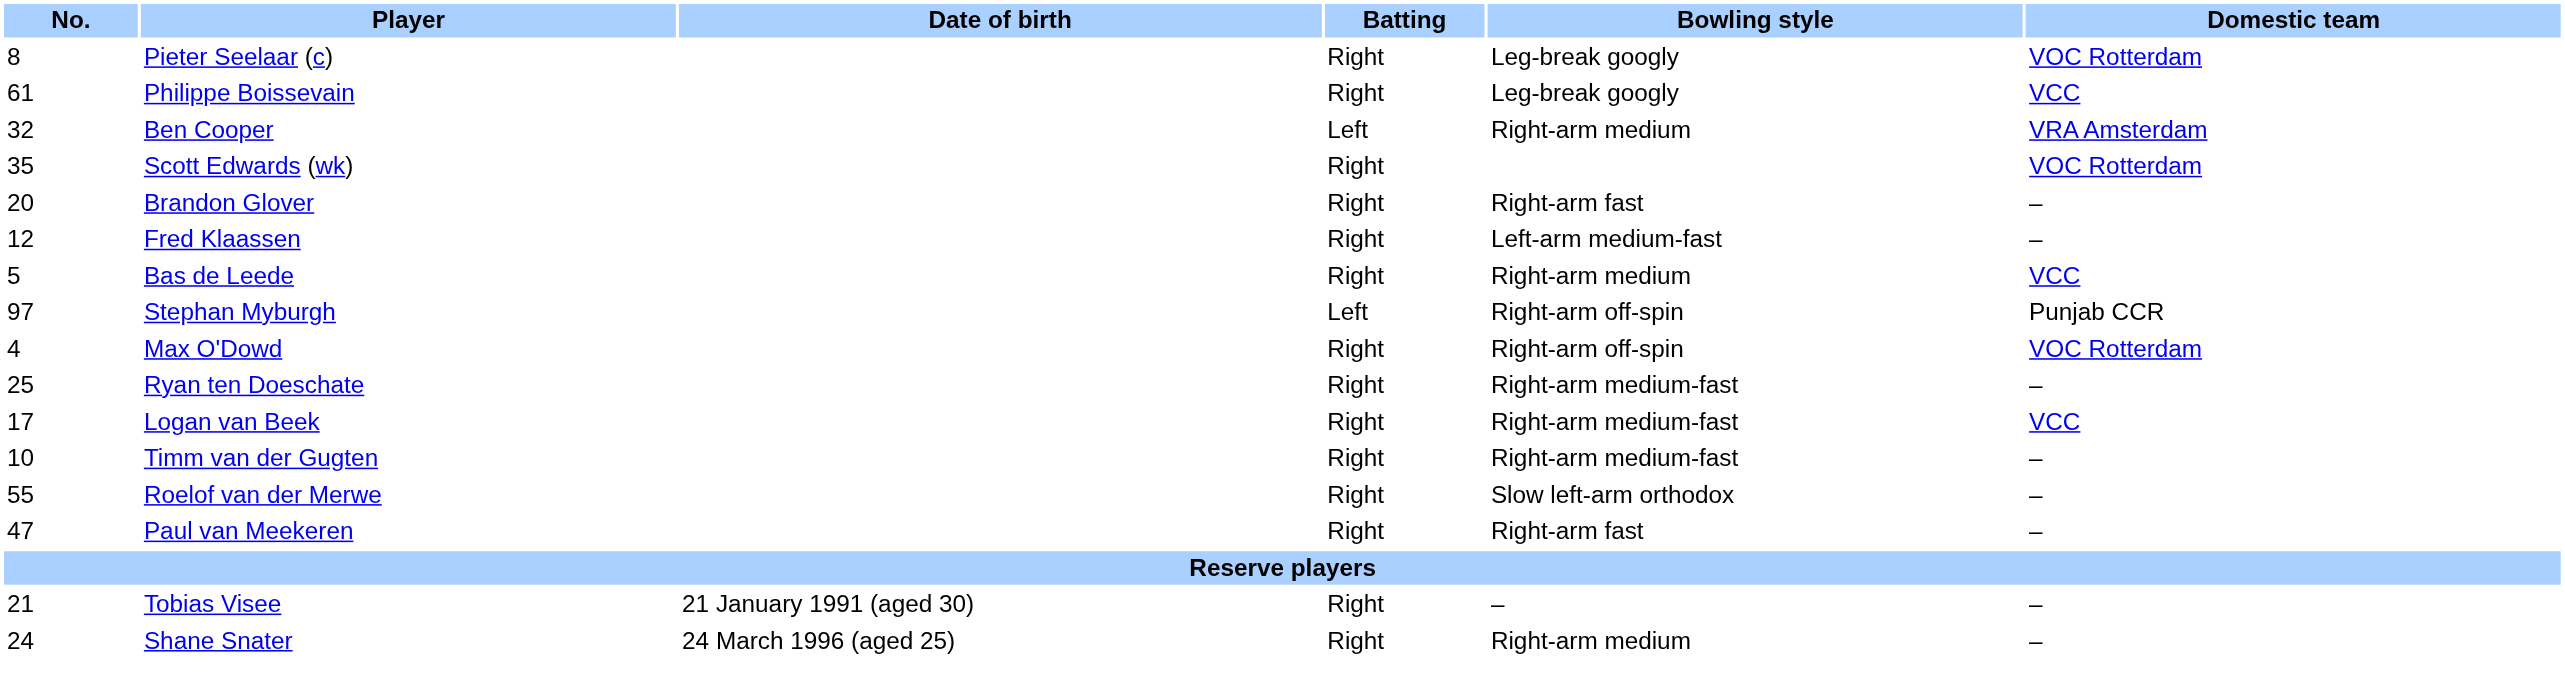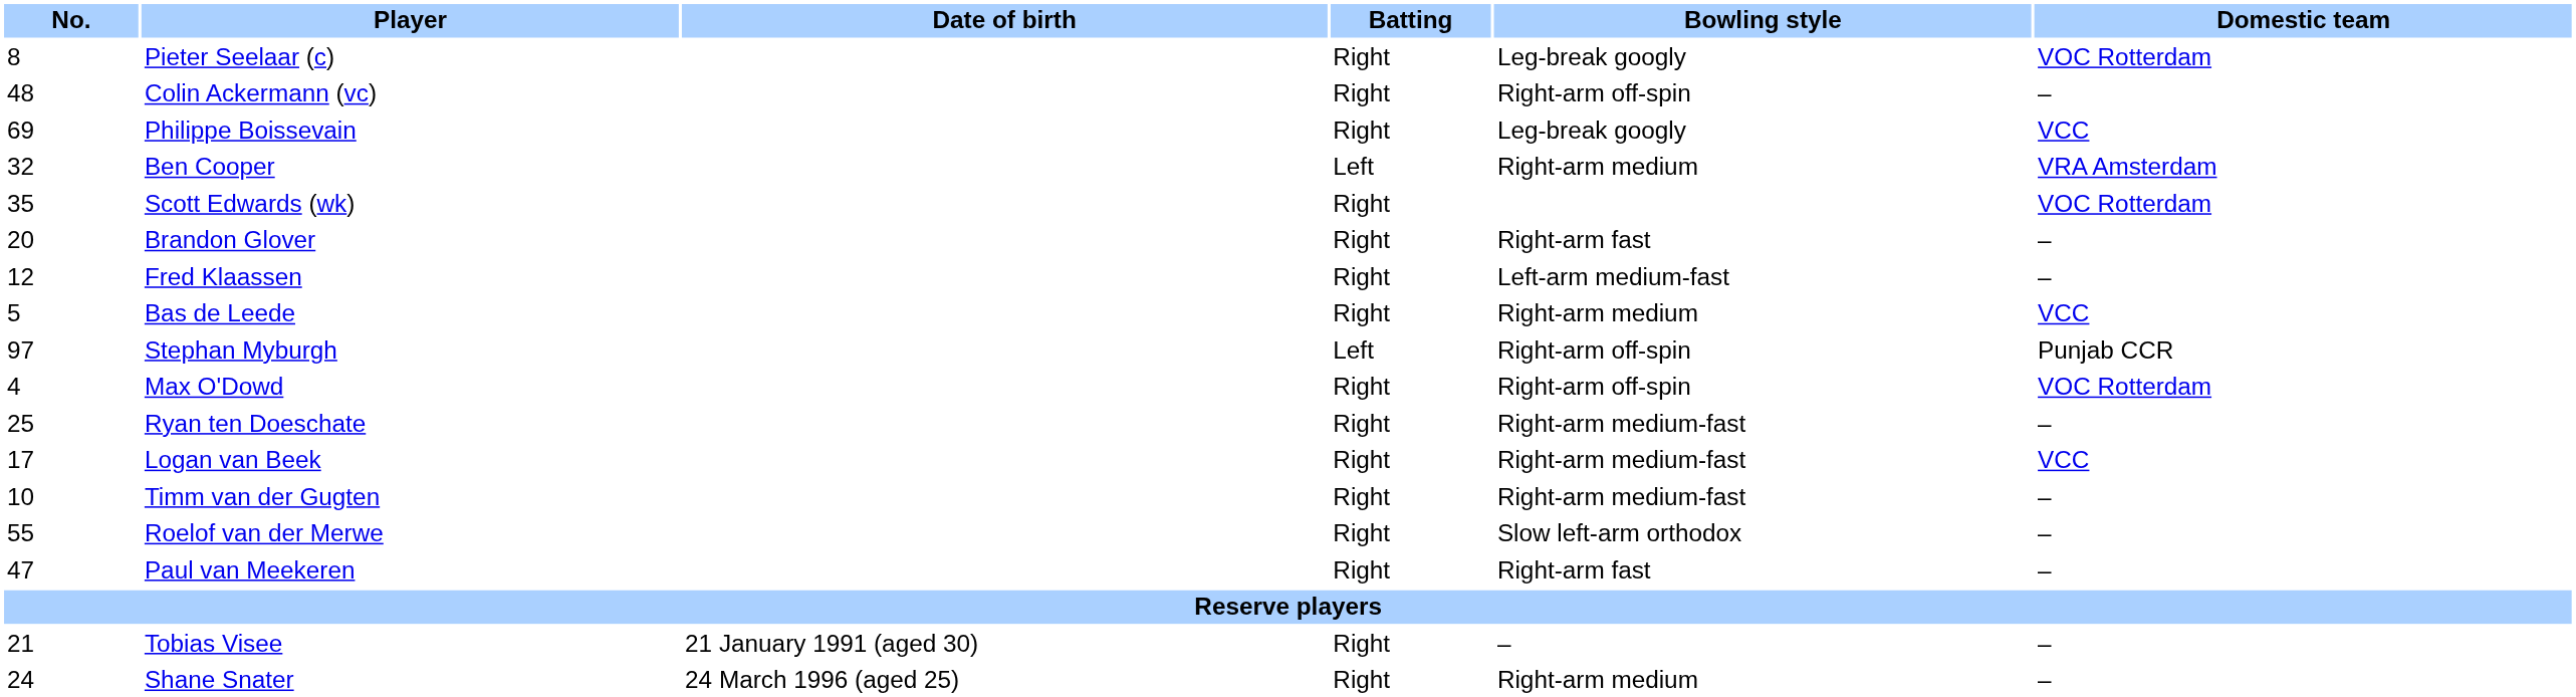 <table class="sortable" style="width:85%;" border="0" cellspacing="2" cellpadding="2">
 <tr style="background:#aad0ff;">
 <th scope="col" width="5%">No.</th>
 <th width=20%>Player</th>
 <th width=24%>Date of birth</th>
 <th width=6%>Batting</th>
 <th width=20%>Bowling style</th>
 <th width=20%>Domestic team</th>
 </tr>
 <tr>
 <td>8</td>
 <td><a href='#'>Pieter Seelaar</a> (<a href='#'>c</a>)</td>
 <td></td>
 <td>Right</td>
 <td>Leg-break googly</td>
 <td><a href='#'>VOC Rotterdam</a></td>
 </tr>
 <tr>
-<td>61</td>
+<td>48</td>
+<td><a href='#'>Colin Ackermann</a> (<a href='#'>vc</a>)</td>
+<td></td>
+<td>Right</td>
+<td>Right-arm off-spin</td>
+<td>–</td>
+</tr>
+<tr>
+<td>69</td>
 <td><a href='#'>Philippe Boissevain</a></td>
 <td></td>
 <td>Right</td>
 <td>Leg-break googly</td>
 <td><a href='#'>VCC</a></td>
 </tr>
 <tr>
 <td>32</td>
 <td><a href='#'>Ben Cooper</a></td>
 <td></td>
 <td>Left</td>
 <td>Right-arm medium</td>
 <td><a href='#'>VRA Amsterdam</a></td>
 </tr>
 <tr>
 <td>35</td>
 <td><a href='#'>Scott Edwards</a> (<a href='#'>wk</a>)</td>
 <td></td>
 <td>Right</td>
 <td></td>
 <td><a href='#'>VOC Rotterdam</a></td>
 </tr>
 <tr>
 <td>20</td>
 <td><a href='#'>Brandon Glover</a></td>
 <td></td>
 <td>Right</td>
 <td>Right-arm fast</td>
 <td>–</td>
 </tr>
 <tr>
 <td>12</td>
 <td><a href='#'>Fred Klaassen</a></td>
 <td></td>
 <td>Right</td>
 <td>Left-arm medium-fast</td>
 <td>–</td>
 </tr>
 <tr>
 <td>5</td>
 <td><a href='#'>Bas de Leede</a></td>
 <td></td>
 <td>Right</td>
 <td>Right-arm medium</td>
 <td><a href='#'>VCC</a></td>
 </tr>
 <tr>
 <td>97</td>
 <td><a href='#'>Stephan Myburgh</a></td>
 <td></td>
 <td>Left</td>
 <td>Right-arm off-spin</td>
 <td>Punjab CCR</td>
 </tr>
 <tr>
 <td>4</td>
 <td><a href='#'>Max O'Dowd</a></td>
 <td></td>
 <td>Right</td>
 <td>Right-arm off-spin</td>
 <td><a href='#'>VOC Rotterdam</a></td>
 </tr>
 <tr>
 <td>25</td>
 <td><a href='#'>Ryan ten Doeschate</a></td>
 <td></td>
 <td>Right</td>
 <td>Right-arm medium-fast</td>
 <td>–</td>
 </tr>
 <tr>
 <td>17</td>
 <td><a href='#'>Logan van Beek</a></td>
 <td></td>
 <td>Right</td>
 <td>Right-arm medium-fast</td>
 <td><a href='#'>VCC</a></td>
 </tr>
 <tr>
 <td>10</td>
 <td><a href='#'>Timm van der Gugten</a></td>
 <td></td>
 <td>Right</td>
 <td>Right-arm medium-fast</td>
 <td>–</td>
 </tr>
 <tr>
 <td>55</td>
 <td><a href='#'>Roelof van der Merwe</a></td>
 <td></td>
 <td>Right</td>
 <td>Slow left-arm orthodox</td>
 <td>–</td>
 </tr>
 <tr>
 <td>47</td>
 <td><a href='#'>Paul van Meekeren</a></td>
 <td></td>
 <td>Right</td>
 <td>Right-arm fast</td>
 <td>–</td>
 </tr>
 <tr class=sortbottom style="background:#aad0ff;">
 <th colspan=6>Reserve players</th>
 </tr>
 <tr class=sortbottom>
 <td>21</td>
 <td><a href='#'>Tobias Visee</a></td>
 <td>21 January 1991 (aged 30)</td>
 <td>Right</td>
 <td>–</td>
 <td>–</td>
 </tr>
 <tr>
 <td>24</td>
 <td><a href='#'>Shane Snater</a></td>
 <td>24 March 1996 (aged 25)</td>
 <td>Right</td>
 <td>Right-arm medium</td>
 <td>–</td>
 </tr>
 </table>
